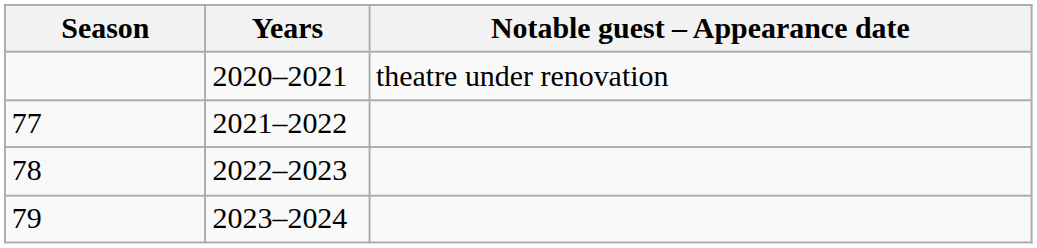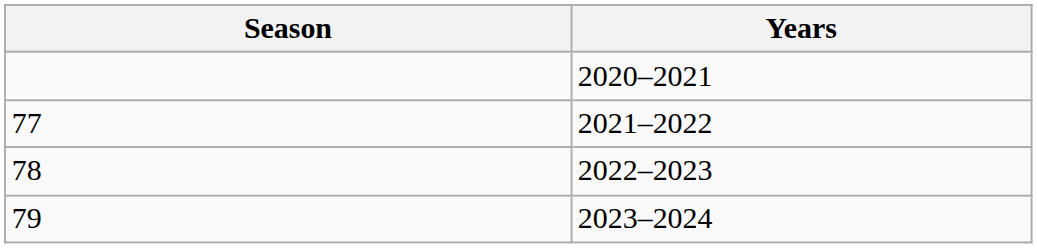 <table class="wikitable collapsible" width="550">
 <tr>
 <th scope="col" width="100px">Season</th>
 <th scope="col" width="80px">Years</th>
-<th>Notable guest – Appearance date</th>
 </tr>
 <tr>
 <td></td>
 <td>2020–2021</td>
-<td>theatre under renovation</td>
 </tr>
 <tr>
 <td>77</td>
 <td>2021–2022</td>
-<td></td>
 </tr>
 <tr>
 <td>78</td>
 <td>2022–2023</td>
-<td></td>
 </tr>
 <tr>
 <td>79</td>
 <td>2023–2024</td>
-<td></td>
 </tr>
 </table>
